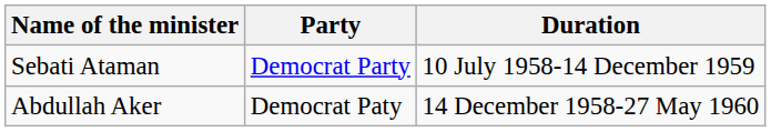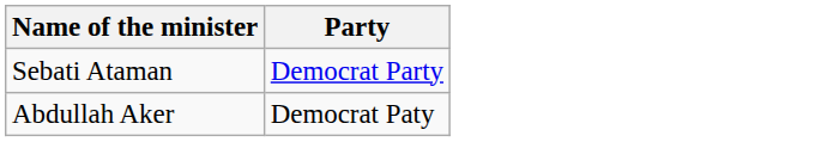 <table class="sortable wikitable">
 <tr>
 <th>Name of the minister</th>
 <th>Party</th>
-<th>Duration</th>
 </tr>
 <tr>
 <td>Sebati Ataman</td>
 <td><a href='#'>Democrat Party</a></td>
-<td>10 July 1958-14 December 1959</td>
 </tr>
 <tr>
 <td>Abdullah Aker</td>
 <td>Democrat Paty</td>
-<td>14 December 1958-27 May 1960</td>
 </tr>
 </table>
